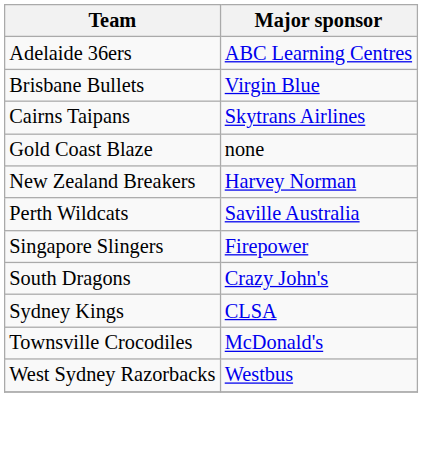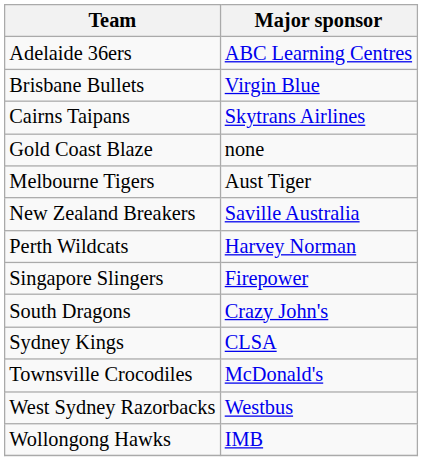 <table class="wikitable">
 <tr>
 <th>Team</th>
 <th>Major sponsor</th>
 </tr>
 <tr>
 <td>Adelaide 36ers</td>
 <td><a href='#'>ABC Learning Centres</a></td>
 </tr>
 <tr>
 <td>Brisbane Bullets</td>
 <td><a href='#'>Virgin Blue</a></td>
 </tr>
 <tr>
 <td>Cairns Taipans</td>
 <td><a href='#'>Skytrans Airlines</a></td>
 </tr>
 <tr>
 <td>Gold Coast Blaze</td>
 <td>none</td>
 </tr>
 <tr>
+<td>Melbourne Tigers</td>
+<td>Aust Tiger</td>
+</tr>
+<tr>
 <td>New Zealand Breakers</td>
-<td><a href='#'>Harvey Norman</a></td>
+<td><a href='#'>Saville Australia</a></td>
 </tr>
 <tr>
 <td>Perth Wildcats</td>
-<td><a href='#'>Saville Australia</a></td>
+<td><a href='#'>Harvey Norman</a></td>
 </tr>
 <tr>
 <td>Singapore Slingers</td>
 <td><a href='#'>Firepower</a></td>
 </tr>
 <tr>
 <td>South Dragons</td>
 <td><a href='#'>Crazy John's</a></td>
 </tr>
 <tr>
 <td>Sydney Kings</td>
 <td><a href='#'>CLSA</a></td>
 </tr>
 <tr>
 <td>Townsville Crocodiles</td>
 <td><a href='#'>McDonald's</a></td>
 </tr>
 <tr>
 <td>West Sydney Razorbacks</td>
 <td><a href='#'>Westbus</a></td>
 </tr>
 <tr>
+<td>Wollongong Hawks</td>
+<td><a href='#'>IMB</a></td>
+</tr>
+<tr>
 </tr>
 </table>
